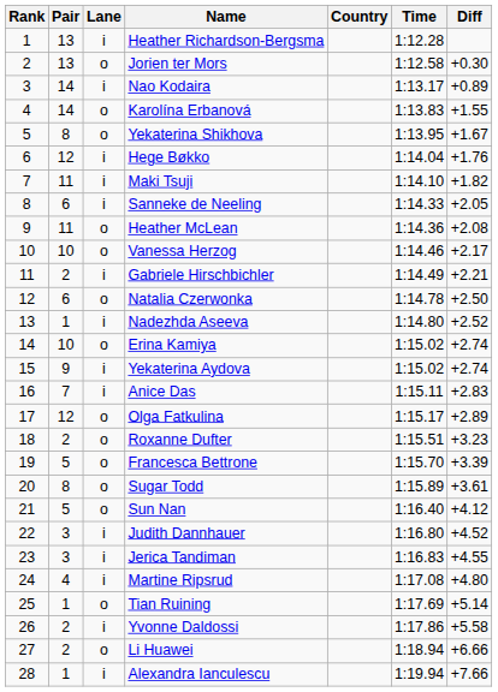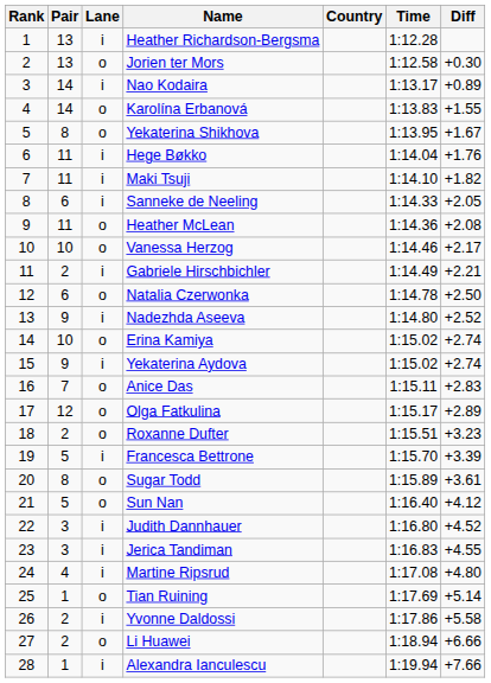 <table class="wikitable sortable" style="text-align:center">
 <tr>
 <th>Rank</th>
 <th>Pair</th>
 <th>Lane</th>
 <th>Name</th>
 <th>Country</th>
 <th>Time</th>
 <th>Diff</th>
 </tr>
 <tr>
 <td>1</td>
 <td>13</td>
 <td>i</td>
 <td align=left><a href='#'>Heather Richardson-Bergsma</a></td>
 <td align=left></td>
 <td>1:12.28</td>
 <td></td>
 </tr>
 <tr>
 <td>2</td>
 <td>13</td>
 <td>o</td>
 <td align=left><a href='#'>Jorien ter Mors</a></td>
 <td align=left></td>
 <td>1:12.58</td>
 <td>+0.30</td>
 </tr>
 <tr>
 <td>3</td>
 <td>14</td>
 <td>i</td>
 <td align=left><a href='#'>Nao Kodaira</a></td>
 <td align=left></td>
 <td>1:13.17</td>
 <td>+0.89</td>
 </tr>
 <tr>
 <td>4</td>
 <td>14</td>
 <td>o</td>
 <td align=left><a href='#'>Karolína Erbanová</a></td>
 <td align=left></td>
 <td>1:13.83</td>
 <td>+1.55</td>
 </tr>
 <tr>
 <td>5</td>
 <td>8</td>
 <td>o</td>
 <td align=left><a href='#'>Yekaterina Shikhova</a></td>
 <td align=left></td>
 <td>1:13.95</td>
 <td>+1.67</td>
 </tr>
 <tr>
 <td>6</td>
-<td>12</td>
+<td>11</td>
 <td>i</td>
 <td align=left><a href='#'>Hege Bøkko</a></td>
 <td align=left></td>
 <td>1:14.04</td>
 <td>+1.76</td>
 </tr>
 <tr>
 <td>7</td>
 <td>11</td>
 <td>i</td>
 <td align=left><a href='#'>Maki Tsuji</a></td>
 <td align=left></td>
 <td>1:14.10</td>
 <td>+1.82</td>
 </tr>
 <tr>
 <td>8</td>
 <td>6</td>
 <td>i</td>
 <td align=left><a href='#'>Sanneke de Neeling</a></td>
 <td align=left></td>
 <td>1:14.33</td>
 <td>+2.05</td>
 </tr>
 <tr>
 <td>9</td>
 <td>11</td>
 <td>o</td>
 <td align=left><a href='#'>Heather McLean</a></td>
 <td align=left></td>
 <td>1:14.36</td>
 <td>+2.08</td>
 </tr>
 <tr>
 <td>10</td>
 <td>10</td>
 <td>o</td>
 <td align=left><a href='#'>Vanessa Herzog</a></td>
 <td align=left></td>
 <td>1:14.46</td>
 <td>+2.17</td>
 </tr>
 <tr>
 <td>11</td>
 <td>2</td>
 <td>i</td>
 <td align=left><a href='#'>Gabriele Hirschbichler</a></td>
 <td align=left></td>
 <td>1:14.49</td>
 <td>+2.21</td>
 </tr>
 <tr>
 <td>12</td>
 <td>6</td>
 <td>o</td>
 <td align=left><a href='#'>Natalia Czerwonka</a></td>
 <td align=left></td>
 <td>1:14.78</td>
 <td>+2.50</td>
 </tr>
 <tr>
 <td>13</td>
-<td>1</td>
+<td>9</td>
 <td>i</td>
 <td align=left><a href='#'>Nadezhda Aseeva</a></td>
 <td align=left></td>
 <td>1:14.80</td>
 <td>+2.52</td>
 </tr>
 <tr>
 <td>14</td>
 <td>10</td>
 <td>o</td>
 <td align=left><a href='#'>Erina Kamiya</a></td>
 <td align=left></td>
 <td>1:15.02</td>
 <td>+2.74</td>
 </tr>
 <tr>
 <td>15</td>
 <td>9</td>
 <td>i</td>
 <td align=left><a href='#'>Yekaterina Aydova</a></td>
 <td align=left></td>
 <td>1:15.02</td>
 <td>+2.74</td>
 </tr>
 <tr>
 <td>16</td>
 <td>7</td>
-<td>i</td>
+<td>o</td>
 <td align=left><a href='#'>Anice Das</a></td>
 <td align=left></td>
 <td>1:15.11</td>
 <td>+2.83</td>
 </tr>
 <tr>
 <td>17</td>
 <td>12</td>
 <td>o</td>
 <td align=left><a href='#'>Olga Fatkulina</a></td>
 <td align=left></td>
 <td>1:15.17</td>
 <td>+2.89</td>
 </tr>
 <tr>
 <td>18</td>
 <td>2</td>
 <td>o</td>
 <td align=left><a href='#'>Roxanne Dufter</a></td>
 <td align=left></td>
 <td>1:15.51</td>
 <td>+3.23</td>
 </tr>
 <tr>
 <td>19</td>
 <td>5</td>
-<td>o</td>
+<td>i</td>
 <td align=left><a href='#'>Francesca Bettrone</a></td>
 <td align=left></td>
 <td>1:15.70</td>
 <td>+3.39</td>
 </tr>
 <tr>
 <td>20</td>
 <td>8</td>
 <td>o</td>
 <td align=left><a href='#'>Sugar Todd</a></td>
 <td align=left></td>
 <td>1:15.89</td>
 <td>+3.61</td>
 </tr>
 <tr>
 <td>21</td>
 <td>5</td>
 <td>o</td>
 <td align=left><a href='#'>Sun Nan</a></td>
 <td align=left></td>
 <td>1:16.40</td>
 <td>+4.12</td>
 </tr>
 <tr>
 <td>22</td>
 <td>3</td>
 <td>i</td>
 <td align=left><a href='#'>Judith Dannhauer</a></td>
 <td align=left></td>
 <td>1:16.80</td>
 <td>+4.52</td>
 </tr>
 <tr>
 <td>23</td>
 <td>3</td>
 <td>i</td>
 <td align=left><a href='#'>Jerica Tandiman</a></td>
 <td align=left></td>
 <td>1:16.83</td>
 <td>+4.55</td>
 </tr>
 <tr>
 <td>24</td>
 <td>4</td>
 <td>i</td>
 <td align=left><a href='#'>Martine Ripsrud</a></td>
 <td align=left></td>
 <td>1:17.08</td>
 <td>+4.80</td>
 </tr>
 <tr>
 <td>25</td>
 <td>1</td>
 <td>o</td>
 <td align=left><a href='#'>Tian Ruining</a></td>
 <td align=left></td>
 <td>1:17.69</td>
 <td>+5.14</td>
 </tr>
 <tr>
 <td>26</td>
 <td>2</td>
 <td>i</td>
 <td align=left><a href='#'>Yvonne Daldossi</a></td>
 <td align=left></td>
 <td>1:17.86</td>
 <td>+5.58</td>
 </tr>
 <tr>
 <td>27</td>
 <td>2</td>
 <td>o</td>
 <td align=left><a href='#'>Li Huawei</a></td>
 <td align=left></td>
 <td>1:18.94</td>
 <td>+6.66</td>
 </tr>
 <tr>
 <td>28</td>
 <td>1</td>
 <td>i</td>
 <td align=left><a href='#'>Alexandra Ianculescu</a></td>
 <td align=left></td>
 <td>1:19.94</td>
 <td>+7.66</td>
 </tr>
 </table>
